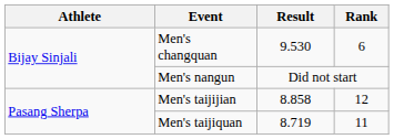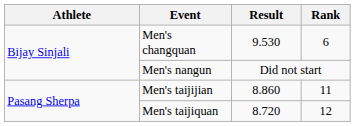 <table class="wikitable" style="font-size:90%; text-align:center">
 <tr>
 <th width="150">Athlete</th>
 <th width="100">Event</th>
 <th width="75">Result</th>
 <th width="50">Rank</th>
 </tr>
 <tr>
 <td align="left" rowspan="2"><a href='#'>Bijay Sinjali</a></td>
 <td align="left">Men's changquan</td>
 <td>9.530</td>
 <td>6</td>
 </tr>
 <tr>
 <td align="left">Men's nangun</td>
 <td colspan=2>Did not start</td>
 </tr>
 <tr>
 <td align="left" rowspan="2"><a href='#'>Pasang Sherpa</a></td>
 <td align="left">Men's taijijian</td>
-<td>8.858</td>
-<td>12</td>
+<td>8.860</td>
+<td>11</td>
 </tr>
 <tr>
 <td align="left">Men's taijiquan</td>
-<td>8.719</td>
-<td>11</td>
+<td>8.720</td>
+<td>12</td>
 </tr>
 </table>
